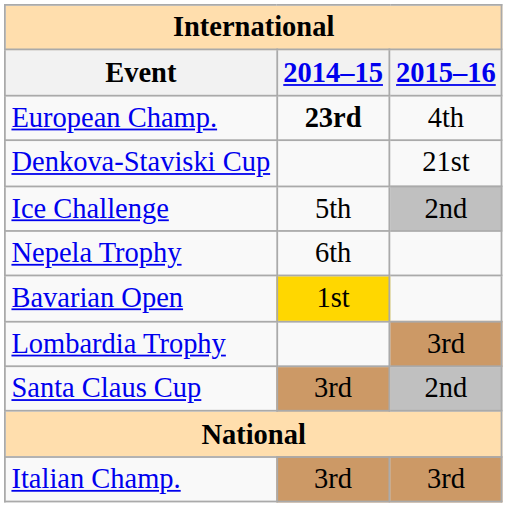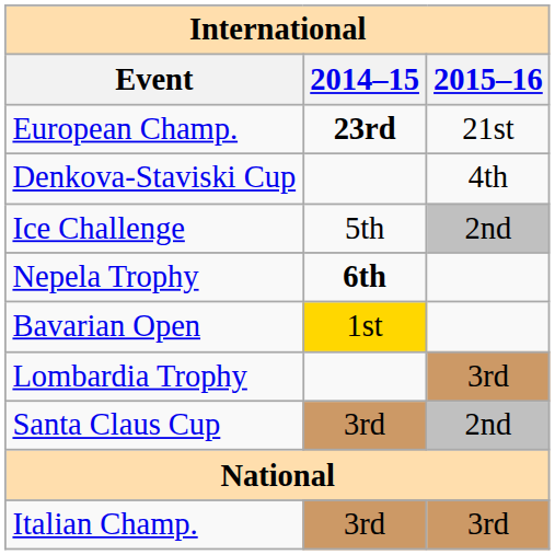 <table class="wikitable" style="text-align:center">
 <tr>
 <th style="background-color: #ffdead; " colspan=3 align=center>International</th>
 </tr>
 <tr>
 <th>Event</th>
 <th><a href='#'>2014–15</a></th>
 <th><a href='#'>2015–16</a></th>
 </tr>
 <tr>
 <td align=left><a href='#'>European Champ.</a></td>
 <td><strong>23rd</strong></td>
-<td>4th</td>
+<td>21st</td>
 </tr>
 <tr>
 <td align=left> <a href='#'>Denkova-Staviski Cup</a></td>
 <td></td>
-<td>21st</td>
+<td>4th</td>
 </tr>
 <tr>
 <td align=left> <a href='#'>Ice Challenge</a></td>
 <td>5th</td>
 <td bgcolor=silver>2nd</td>
 </tr>
 <tr>
 <td align=left> <a href='#'>Nepela Trophy</a></td>
-<td>6th</td>
+<td><strong>6th</strong></td>
 <td></td>
 </tr>
 <tr>
 <td align=left><a href='#'>Bavarian Open</a></td>
 <td bgcolor=gold>1st</td>
 <td></td>
 </tr>
 <tr>
 <td align=left><a href='#'>Lombardia Trophy</a></td>
 <td></td>
 <td bgcolor=cc9966>3rd</td>
 </tr>
 <tr>
 <td align=left><a href='#'>Santa Claus Cup</a></td>
 <td bgcolor=cc9966>3rd</td>
 <td bgcolor=silver>2nd</td>
 </tr>
 <tr>
 <th style="background-color: #ffdead; " colspan=3 align=center>National</th>
 </tr>
 <tr>
 <td align=left><a href='#'>Italian Champ.</a></td>
 <td bgcolor=cc9966>3rd</td>
 <td bgcolor=cc9966>3rd</td>
 </tr>
 </table>
